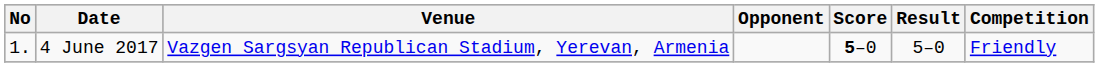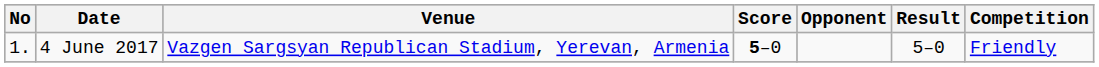 <table class="wikitable" style="font-size:85%;">
 <tr>
 <th>No</th>
 <th>Date</th>
 <th>Venue</th>
+<th>Score</th>
 <th>Opponent</th>
-<th>Score</th>
 <th>Result</th>
 <th>Competition</th>
 </tr>
 <tr>
 <td>1.</td>
 <td>4 June 2017</td>
 <td><a href='#'>Vazgen Sargsyan Republican Stadium</a>, <a href='#'>Yerevan</a>, <a href='#'>Armenia</a></td>
+<td align=center><strong>5</strong>–0</td>
 <td></td>
-<td align=center><strong>5</strong>–0</td>
 <td align=center>5–0</td>
 <td><a href='#'>Friendly</a></td>
 </tr>
 </table>
